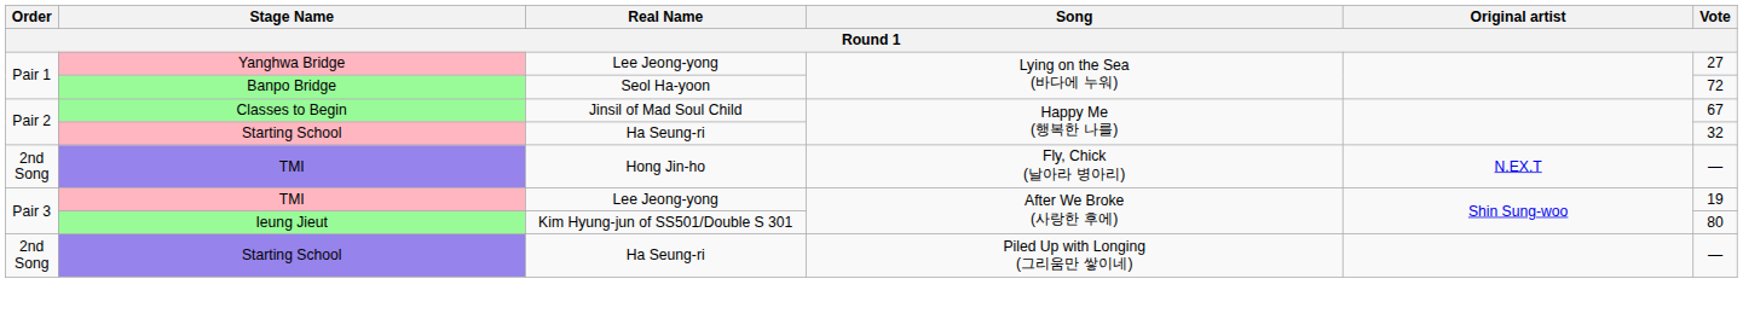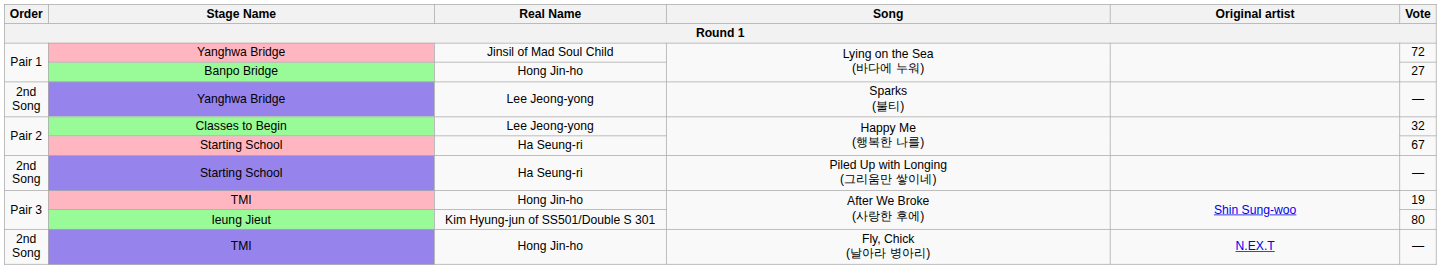 <table class="wikitable" style="text-align:center; width:95%;">
 <tr>
 <th style="width:1%;">Order</th>
 <th style="width:20%;">Stage Name</th>
 <th style="width:12%;">Real Name</th>
 <th style="width:23%;">Song</th>
 <th style="width:15%;">Original artist</th>
 <th style="width:1%;">Vote</th>
 </tr>
 <tr>
 <th colspan=6>Round 1</th>
 </tr>
 <tr>
 <td rowspan=2>Pair 1</td>
 <td bgcolor="lightpink">Yanghwa Bridge</td>
-<td>Lee Jeong-yong</td>
+<td>Jinsil of Mad Soul Child</td>
 <td rowspan=2>Lying on the Sea<br>(바다에 누워)</td>
 <td rowspan=2></td>
+<td>72</td>
+</tr>
+<tr>
+<td bgcolor="palegreen">Banpo Bridge</td>
+<td>Hong Jin-ho</td>
 <td>27</td>
 </tr>
 <tr>
-<td bgcolor="palegreen">Banpo Bridge</td>
-<td>Seol Ha-yoon</td>
-<td>72</td>
+<td>2nd Song</td>
+<td bgcolor="#9683EC">Yanghwa Bridge</td>
+<td>Lee Jeong-yong</td>
+<td>Sparks<br>(불티)</td>
+<td></td>
+<td>—</td>
 </tr>
 <tr>
 <td rowspan=2>Pair 2</td>
 <td bgcolor="palegreen">Classes to Begin</td>
-<td>Jinsil of Mad Soul Child</td>
+<td>Lee Jeong-yong</td>
 <td rowspan=2>Happy Me<br>(행복한 나를)</td>
 <td rowspan=2></td>
-<td>67</td>
+<td>32</td>
 </tr>
 <tr>
 <td bgcolor="lightpink">Starting School</td>
 <td>Ha Seung-ri</td>
-<td>32</td>
+<td>67</td>
 </tr>
 <tr>
 <td>2nd Song</td>
-<td bgcolor="#9683EC">TMI</td>
-<td>Hong Jin-ho</td>
-<td>Fly, Chick<br>(날아라 병아리)</td>
-<td><a href='#'>N.EX.T</a></td>
+<td bgcolor="#9683EC">Starting School</td>
+<td>Ha Seung-ri</td>
+<td>Piled Up with Longing<br>(그리움만 쌓이네)</td>
+<td></td>
 <td>—</td>
 </tr>
 <tr>
 <td rowspan=2>Pair 3</td>
 <td bgcolor="lightpink">TMI</td>
-<td>Lee Jeong-yong</td>
+<td>Hong Jin-ho</td>
 <td rowspan=2>After We Broke<br>(사랑한 후에)</td>
 <td rowspan=2><a href='#'>Shin Sung-woo</a></td>
 <td>19</td>
 </tr>
 <tr>
 <td bgcolor="palegreen">Ieung Jieut</td>
 <td>Kim Hyung-jun of SS501/Double S 301</td>
 <td>80</td>
 </tr>
 <tr>
 <td>2nd Song</td>
-<td bgcolor="#9683EC">Starting School</td>
-<td>Ha Seung-ri</td>
-<td>Piled Up with Longing<br>(그리움만 쌓이네)</td>
-<td></td>
+<td bgcolor="#9683EC">TMI</td>
+<td>Hong Jin-ho</td>
+<td>Fly, Chick<br>(날아라 병아리)</td>
+<td><a href='#'>N.EX.T</a></td>
 <td>—</td>
 </tr>
 </table>
